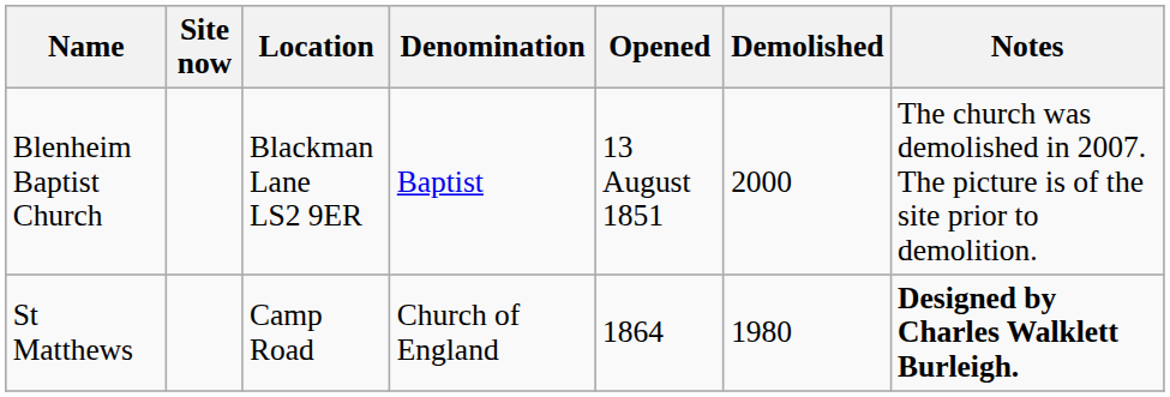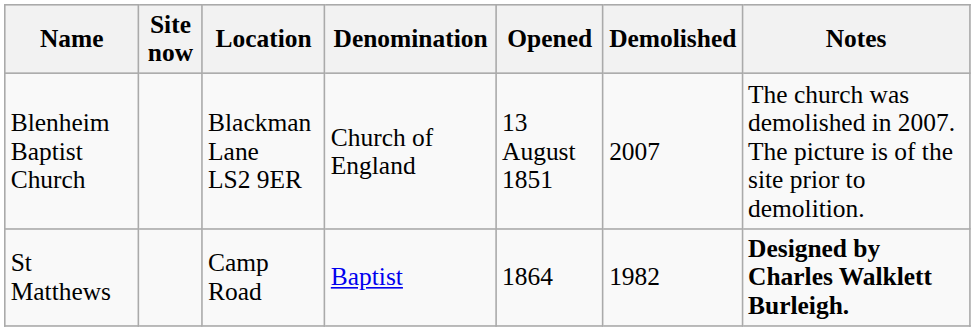 <table class="wikitable sortable">
 <tr>
 <th>Name</th>
 <th class="unsortable">Site now</th>
 <th>Location</th>
 <th>Denomination</th>
 <th>Opened</th>
 <th>Demolished</th>
 <th class="unsortable">Notes</th>
 </tr>
 <tr>
 <td>Blenheim Baptist Church</td>
 <td></td>
 <td>Blackman Lane<br>LS2 9ER</td>
-<td><a href='#'>Baptist</a></td>
+<td>Church of England</td>
 <td>13 August 1851</td>
-<td>2000</td>
+<td>2007</td>
 <td>The church was demolished in 2007. The picture is of the site prior to demolition.</td>
 </tr>
 <tr>
 <td>St Matthews</td>
 <td></td>
 <td>Camp Road</td>
-<td>Church of England</td>
+<td><a href='#'>Baptist</a></td>
 <td>1864 </td>
-<td>1980</td>
+<td>1982</td>
 <td><strong>Designed by Charles Walklett Burleigh.</strong></td>
 </tr>
 </table>
